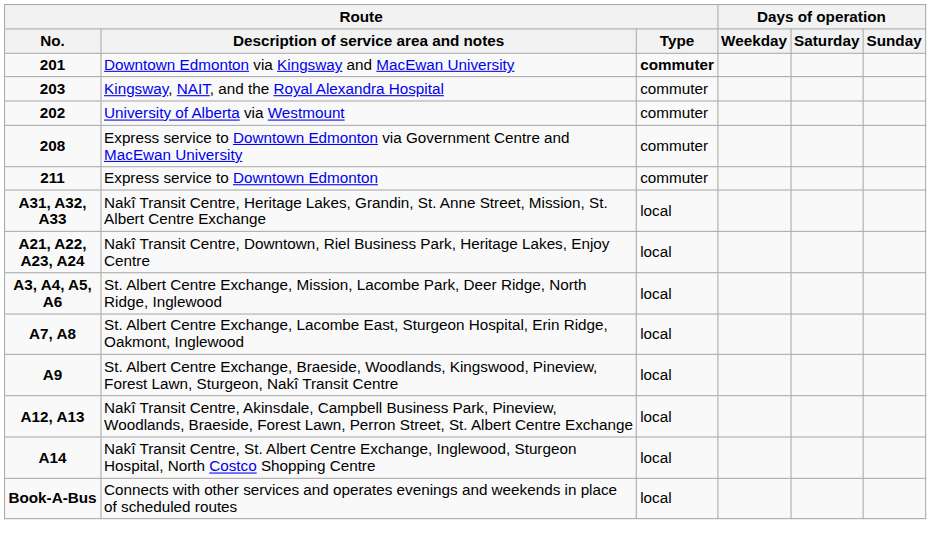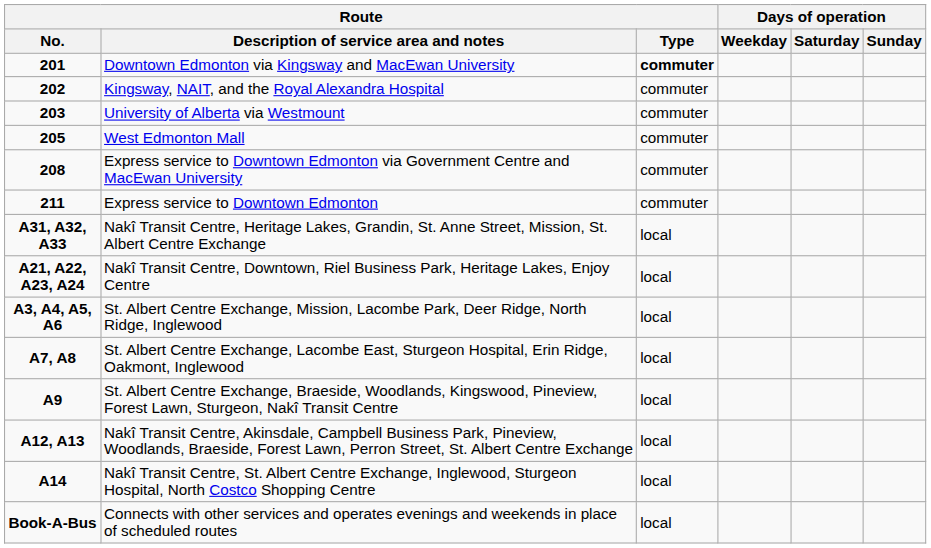 <table class="wikitable" style="font-size:90%;border:1px;">
 <tr>
 <th colspan="3">Route</th>
 <th colspan="3">Days of operation</th>
 </tr>
 <tr>
 <th>No.</th>
 <th>Description of service area and notes</th>
 <th>Type</th>
 <th>Weekday</th>
 <th>Saturday</th>
 <th>Sunday</th>
 </tr>
 <tr>
 <td align="center"><strong>201</strong></td>
 <td><a href='#'>Downtown Edmonton</a> via <a href='#'>Kingsway</a> and <a href='#'>MacEwan University</a></td>
 <td><strong>commuter</strong></td>
 <td align="center"></td>
 <td align="center"></td>
 <td align="center"></td>
 </tr>
 <tr>
-<td align="center"><strong>203</strong></td>
+<td align="center"><strong>202</strong></td>
 <td><a href='#'>Kingsway</a>, <a href='#'>NAIT</a>, and the <a href='#'>Royal Alexandra Hospital</a></td>
 <td>commuter</td>
 <td align="center"></td>
 <td></td>
 <td></td>
 </tr>
 <tr>
-<td align="center"><strong>202</strong></td>
+<td align="center"><strong>203</strong></td>
 <td><a href='#'>University of Alberta</a> via <a href='#'>Westmount</a></td>
+<td>commuter</td>
+<td align="center"></td>
+<td align="center"></td>
+<td></td>
+</tr>
+<tr>
+<td align="center"><strong>205</strong></td>
+<td><a href='#'>West Edmonton Mall</a></td>
 <td>commuter</td>
 <td align="center"></td>
 <td align="center"></td>
 <td></td>
 </tr>
 <tr>
 <td align="center"><strong>208</strong></td>
 <td>Express service to <a href='#'>Downtown Edmonton</a> via Government Centre and <a href='#'>MacEwan University</a></td>
 <td>commuter</td>
 <td align="center"></td>
 <td></td>
 <td></td>
 </tr>
 <tr>
 <td align="center"><strong>211</strong></td>
 <td>Express service to <a href='#'>Downtown Edmonton</a></td>
 <td>commuter</td>
 <td align="center"></td>
 <td></td>
 <td></td>
 </tr>
 <tr>
 <td align="center"><strong>A31, A32, A33</strong></td>
 <td>Nakî Transit Centre, Heritage Lakes, Grandin, St. Anne Street, Mission, St. Albert Centre Exchange</td>
 <td>local</td>
 <td align="center"></td>
 <td align="center"></td>
 <td></td>
 </tr>
 <tr>
 <td align="center"><strong>A21, A22, A23, A24</strong></td>
 <td>Nakî Transit Centre, Downtown, Riel Business Park, Heritage Lakes, Enjoy Centre</td>
 <td>local</td>
 <td align="center"></td>
 <td></td>
 <td></td>
 </tr>
 <tr>
 <td align="center"><strong>A3, A4, A5, A6</strong></td>
 <td>St. Albert Centre Exchange, Mission, Lacombe Park, Deer Ridge, North Ridge, Inglewood</td>
 <td>local</td>
 <td align="center"></td>
 <td align="center"></td>
 <td></td>
 </tr>
 <tr>
 <td align="center"><strong>A7, A8</strong></td>
 <td>St. Albert Centre Exchange, Lacombe East, Sturgeon Hospital, Erin Ridge, Oakmont, Inglewood</td>
 <td>local</td>
 <td align="center"></td>
 <td align="center"></td>
 <td></td>
 </tr>
 <tr>
 <td align="center"><strong>A9</strong></td>
 <td>St. Albert Centre Exchange, Braeside, Woodlands, Kingswood, Pineview, Forest Lawn, Sturgeon, Nakî Transit Centre</td>
 <td>local</td>
 <td align="center"></td>
 <td align="center"></td>
 <td></td>
 </tr>
 <tr>
 <td align="center"><strong>A12, A13</strong></td>
 <td>Nakî Transit Centre, Akinsdale, Campbell Business Park, Pineview, Woodlands, Braeside, Forest Lawn, Perron Street, St. Albert Centre Exchange</td>
 <td>local</td>
 <td align="center"></td>
 <td align="center"></td>
 <td></td>
 </tr>
 <tr>
 <td align="center"><strong>A14</strong></td>
 <td>Nakî Transit Centre, St. Albert Centre Exchange, Inglewood, Sturgeon Hospital, North <a href='#'>Costco</a> Shopping Centre</td>
 <td>local</td>
 <td align="center"></td>
 <td align="center"></td>
 <td align="center"></td>
 </tr>
 <tr>
 <td align="center"><strong>Book-A-Bus</strong></td>
 <td>Connects with other services and operates evenings and weekends in place of scheduled routes</td>
 <td>local</td>
 <td align="center"></td>
 <td align="center"></td>
 <td align="center"></td>
 </tr>
 <tr>
 </tr>
 </table>
